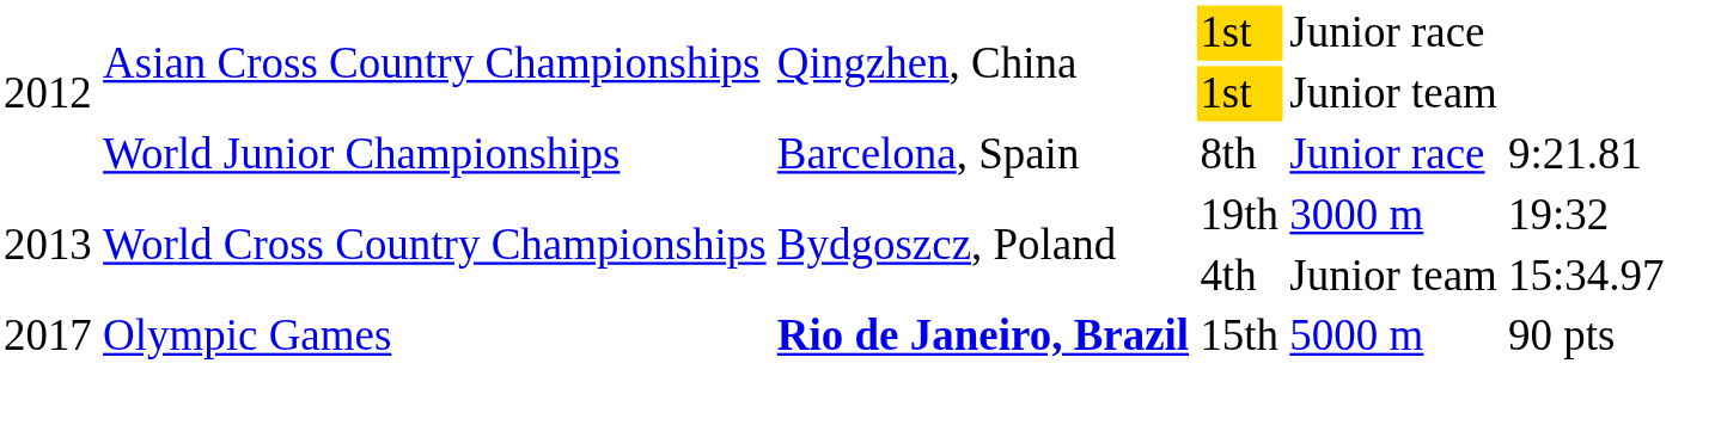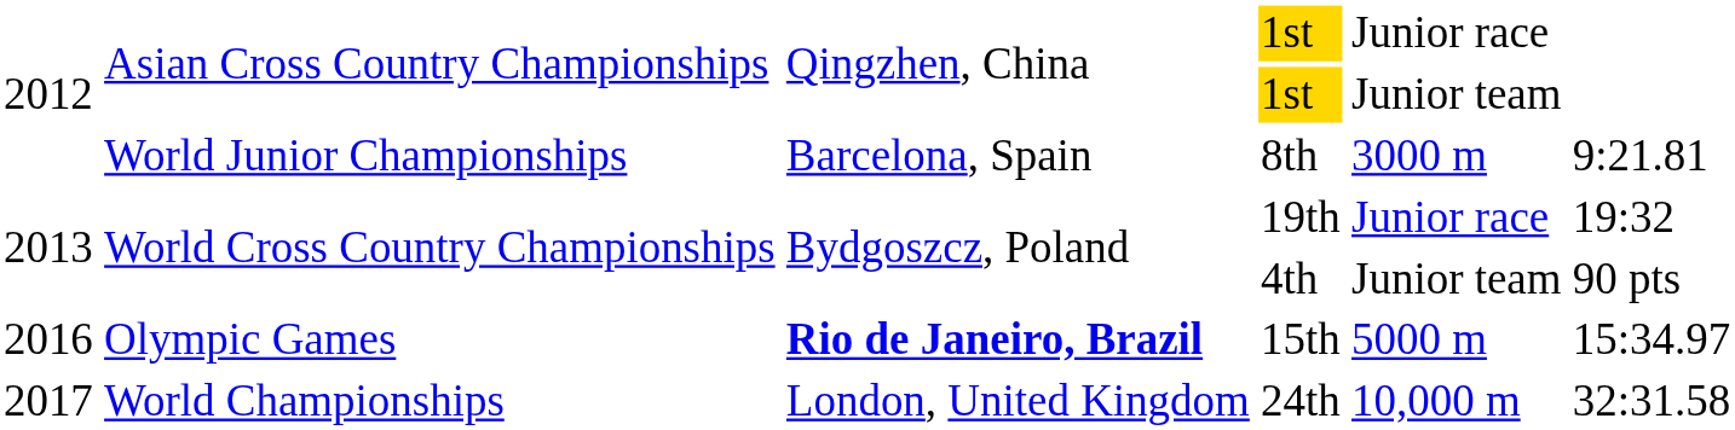 <table>
 <tr>
 <td rowspan=3>2012</td>
 <td rowspan=2><a href='#'>Asian Cross Country Championships</a></td>
 <td rowspan=2><a href='#'>Qingzhen</a>, China</td>
 <td bgcolor=gold>1st</td>
 <td>Junior race</td>
 <td></td>
 </tr>
 <tr>
 <td bgcolor=gold>1st</td>
 <td>Junior team</td>
 <td></td>
 </tr>
 <tr>
 <td><a href='#'>World Junior Championships</a></td>
 <td><a href='#'>Barcelona</a>, Spain</td>
 <td>8th</td>
-<td><a href='#'>Junior race</a></td>
+<td><a href='#'>3000 m</a></td>
 <td>9:21.81</td>
 </tr>
 <tr>
 <td rowspan=2>2013</td>
 <td rowspan=2><a href='#'>World Cross Country Championships</a></td>
 <td rowspan=2><a href='#'>Bydgoszcz</a>, Poland</td>
 <td>19th</td>
-<td><a href='#'>3000 m</a></td>
+<td><a href='#'>Junior race</a></td>
 <td>19:32</td>
 </tr>
 <tr>
 <td>4th</td>
 <td>Junior team</td>
+<td>90 pts</td>
+</tr>
+<tr>
+<td>2016</td>
+<td><a href='#'>Olympic Games</a></td>
+<td><strong><a href='#'>Rio de Janeiro, Brazil</a></strong></td>
+<td>15th</td>
+<td><a href='#'>5000 m</a></td>
 <td>15:34.97</td>
 </tr>
 <tr>
 <td>2017</td>
-<td><a href='#'>Olympic Games</a></td>
-<td><strong><a href='#'>Rio de Janeiro, Brazil</a></strong></td>
-<td>15th</td>
-<td><a href='#'>5000 m</a></td>
-<td>90 pts</td>
+<td><a href='#'>World Championships</a></td>
+<td><a href='#'>London</a>, <a href='#'>United Kingdom</a></td>
+<td>24th</td>
+<td><a href='#'>10,000 m</a></td>
+<td>32:31.58</td>
 </tr>
 </table>
